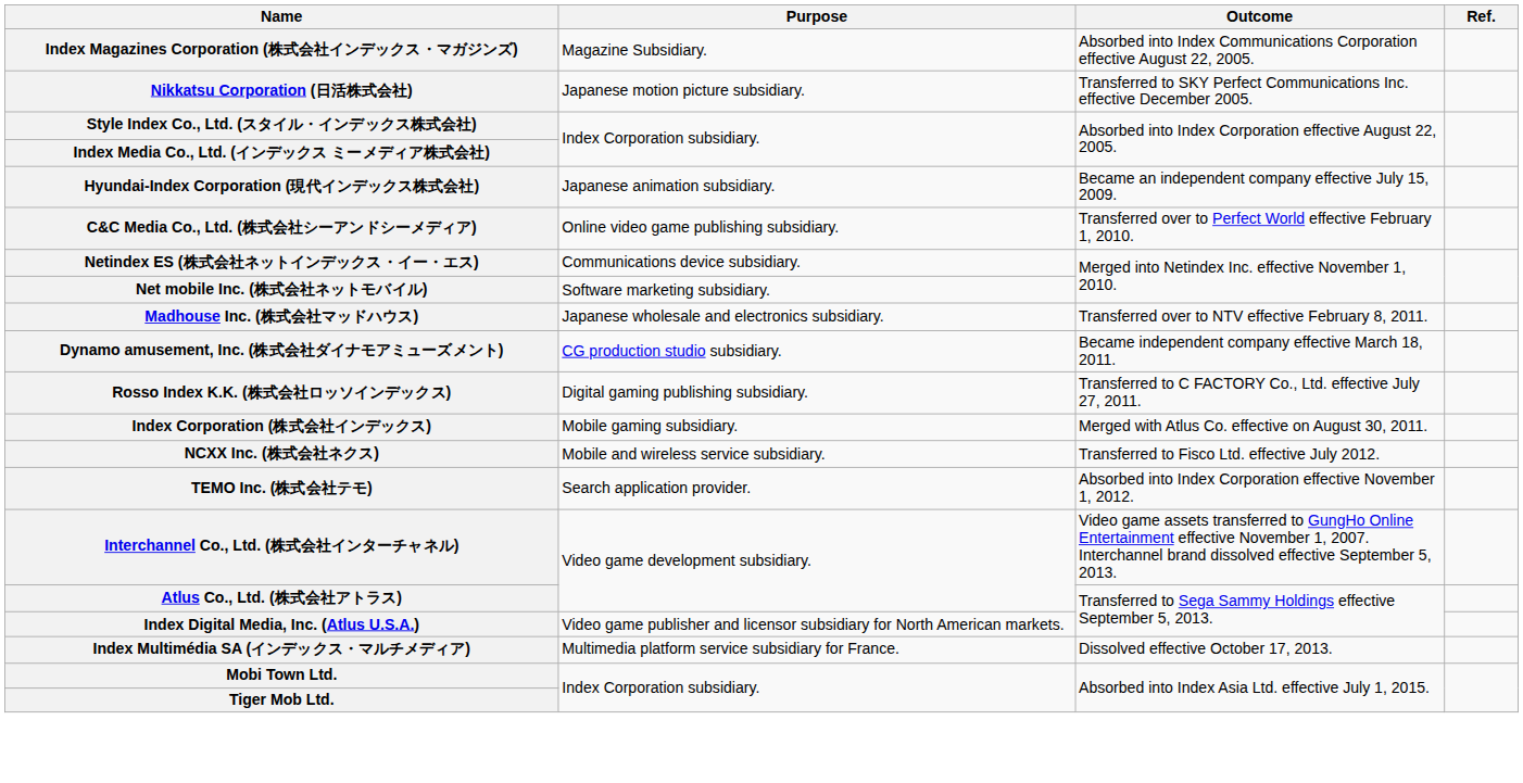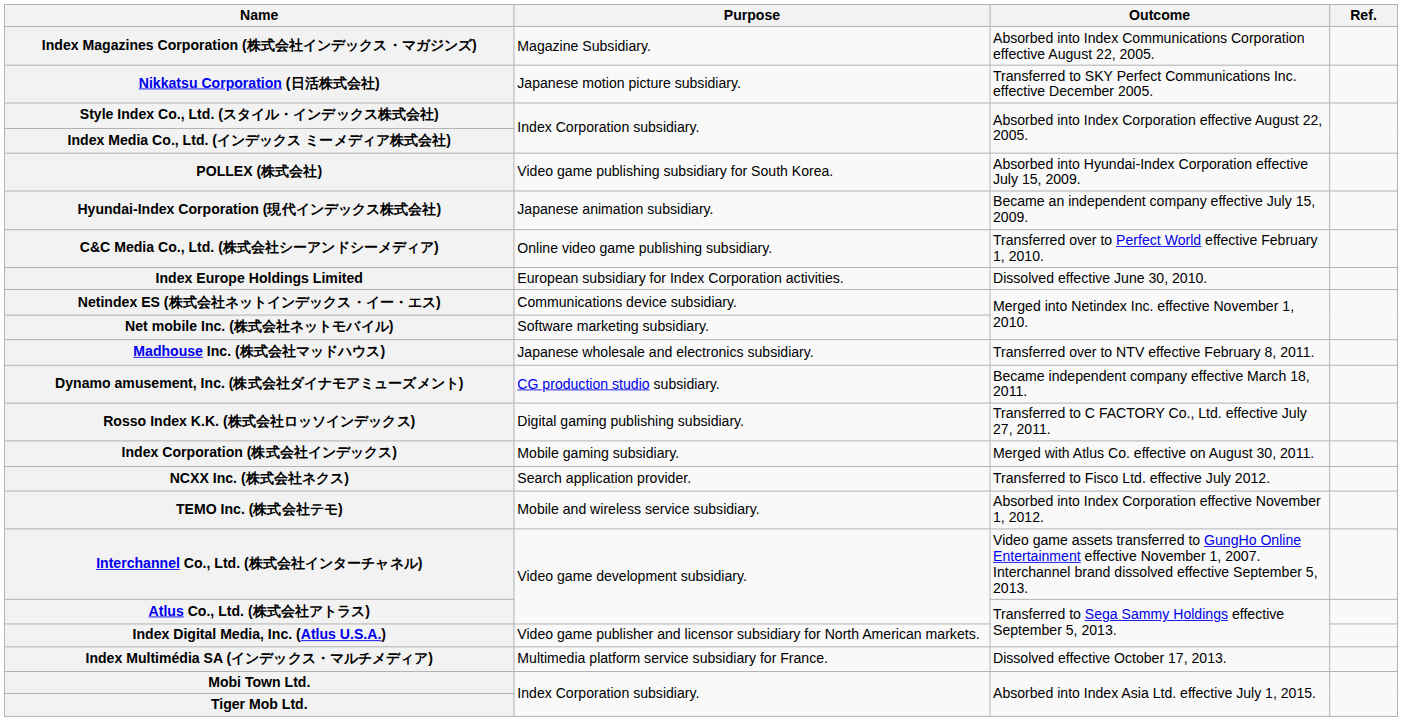 <table style="width:100%;" class="wikitable plainrowheaders">
 <tr>
 <th scope="col" style="width:30%;">Name</th>
 <th scope="col" style="width:28%;">Purpose</th>
 <th scope="col" style="width:20%;">Outcome</th>
 <th scope="col" style="width:4%;">Ref.</th>
 </tr>
 <tr>
 <th scope="row">Index Magazines Corporation (株式会社インデックス・マガジンズ)</th>
 <td>Magazine Subsidiary.</td>
 <td>Absorbed into Index Communications Corporation effective August 22, 2005.</td>
 <td></td>
 </tr>
 <tr>
 <th scope="row"><a href='#'>Nikkatsu Corporation</a> (日活株式会社)</th>
 <td>Japanese motion picture subsidiary.</td>
 <td>Transferred to SKY Perfect Communications Inc. effective December 2005.</td>
 <td></td>
 </tr>
 <tr>
 <th scope="row">Style Index Co., Ltd. (スタイル・インデックス株式会社)</th>
 <td rowspan="2">Index Corporation subsidiary.</td>
 <td rowspan="2">Absorbed into Index Corporation effective August 22, 2005.</td>
 <td rowspan="2"></td>
 </tr>
 <tr>
 <th scope="row">Index Media Co., Ltd. (インデックス ミーメディア株式会社)</th>
 </tr>
 <tr>
+<th scope="row">POLLEX (株式会社)</th>
+<td>Video game publishing subsidiary for South Korea.</td>
+<td>Absorbed into Hyundai-Index Corporation effective July 15, 2009.</td>
+<td></td>
+</tr>
+<tr>
 <th scope="row">Hyundai-Index Corporation (現代インデックス株式会社)</th>
 <td>Japanese animation subsidiary.</td>
 <td>Became an independent company effective July 15, 2009.</td>
 <td></td>
 </tr>
 <tr>
 <th scope="row">C&C Media Co., Ltd. (株式会社シーアンドシーメディア)</th>
 <td>Online video game publishing subsidiary.</td>
 <td>Transferred over to <a href='#'>Perfect World</a> effective February 1, 2010.</td>
+<td></td>
+</tr>
+<tr>
+<th scope="row">Index Europe Holdings Limited</th>
+<td>European subsidiary for Index Corporation activities.</td>
+<td>Dissolved effective June 30, 2010.</td>
 <td></td>
 </tr>
 <tr>
 <th scope="row">Netindex ES (株式会社ネットインデックス・イー・エス)</th>
 <td>Communications device subsidiary.</td>
 <td rowspan="2">Merged into Netindex Inc. effective November 1, 2010.</td>
 <td rowspan="2"></td>
 </tr>
 <tr>
 <th scope="row">Net mobile Inc. (株式会社ネットモバイル)</th>
 <td>Software marketing subsidiary.</td>
 </tr>
 <tr>
 <th scope="row"><a href='#'>Madhouse</a> Inc. (株式会社マッドハウス)</th>
 <td>Japanese wholesale and electronics subsidiary.</td>
 <td>Transferred over to NTV effective February 8, 2011.</td>
 <td></td>
 </tr>
 <tr>
 <th scope="row">Dynamo amusement, Inc. (株式会社ダイナモアミューズメント)</th>
 <td><a href='#'>CG production studio</a> subsidiary.</td>
 <td>Became independent company effective March 18, 2011.</td>
 <td></td>
 </tr>
 <tr>
 <th scope="row">Rosso Index K.K. (株式会社ロッソインデックス)</th>
 <td>Digital gaming publishing subsidiary.</td>
 <td>Transferred to C FACTORY Co., Ltd. effective July 27, 2011.</td>
 <td></td>
 </tr>
 <tr>
 <th scope="row">Index Corporation (株式会社インデックス)</th>
 <td>Mobile gaming subsidiary.</td>
 <td>Merged with Atlus Co. effective on August 30, 2011.</td>
 <td></td>
 </tr>
 <tr>
 <th scope="row">NCXX Inc. (株式会社ネクス)</th>
-<td>Mobile and wireless service subsidiary.</td>
+<td>Search application provider.</td>
 <td>Transferred to Fisco Ltd. effective July 2012.</td>
 <td></td>
 </tr>
 <tr>
 <th scope="row">TEMO Inc. (株式会社テモ)</th>
-<td>Search application provider.</td>
+<td>Mobile and wireless service subsidiary.</td>
 <td>Absorbed into Index Corporation effective November 1, 2012.</td>
 <td></td>
 </tr>
 <tr>
 <th scope="row"><a href='#'>Interchannel</a> Co., Ltd. (株式会社インターチャネル)</th>
 <td rowspan="2">Video game development subsidiary.</td>
 <td>Video game assets transferred to <a href='#'>GungHo Online Entertainment</a> effective November 1, 2007. Interchannel brand dissolved effective September 5, 2013.</td>
 <td></td>
 </tr>
 <tr>
 <th scope="row"><a href='#'>Atlus</a> Co., Ltd. (株式会社アトラス)</th>
 <td rowspan="2">Transferred to <a href='#'>Sega Sammy Holdings</a> effective September 5, 2013.</td>
 <td></td>
 </tr>
 <tr>
 <th scope="row">Index Digital Media, Inc. (<a href='#'>Atlus U.S.A.</a>)</th>
 <td>Video game publisher and licensor subsidiary for North American markets.</td>
 <td></td>
 </tr>
 <tr>
 <th scope="row">Index Multimédia SA (インデックス・マルチメディア)</th>
 <td>Multimedia platform service subsidiary for France.</td>
 <td>Dissolved effective October 17, 2013.</td>
 <td></td>
 </tr>
 <tr>
 <th scope="row">Mobi Town Ltd.</th>
 <td rowspan="2">Index Corporation subsidiary.</td>
 <td rowspan="2">Absorbed into Index Asia Ltd. effective July 1, 2015.</td>
 <td rowspan="2"></td>
 </tr>
 <tr>
 <th scope="row">Tiger Mob Ltd.</th>
 </tr>
 </table>
